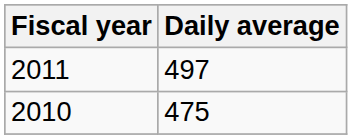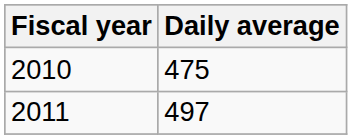 <table class="wikitable">
 <tr>
 <th>Fiscal year</th>
 <th>Daily average</th>
 </tr>
 <tr>
+<td>2010</td>
+<td>475</td>
+</tr>
+<tr>
 <td>2011</td>
 <td>497</td>
 </tr>
-<tr>
-<td>2010</td>
-<td>475</td>
-</tr>
 </table>
